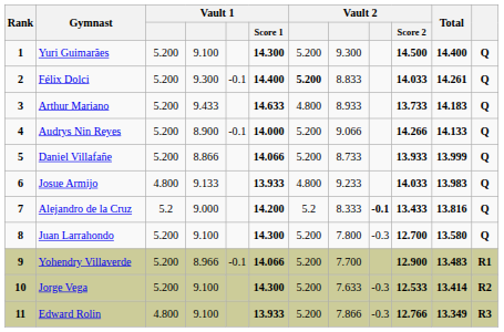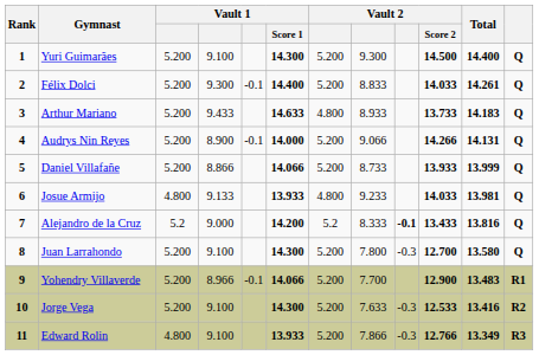 <table class="wikitable sortable" style="text-align:center;">
 <tr>
 <th rowspan="2" style="width:15px;">Rank</th>
 <th rowspan="2" style="width:150px;">Gymnast</th>
 <th colspan="4">Vault 1</th>
 <th colspan="4">Vault 2</th>
 <th rowspan="2" style="width:50px;">Total</th>
 <th rowspan="2" style="width:30px;"><small></small></th>
 </tr>
 <tr>
 <th style="width:50px;"><small></small></th>
 <th style="width:50px;"><small></small></th>
 <th style="width:20px;"><small></small></th>
 <th style="width:50px;"><small>Score 1</small></th>
 <th style="width:50px;"><small></small></th>
 <th style="width:50px;"><small></small></th>
 <th style="width:20px;"><small></small></th>
 <th style="width:50px;"><small>Score 2</small></th>
 </tr>
 <tr>
 <td scope="row" style="text-align:center"><strong>1</strong></td>
 <td style="height:30px; text-align:left;"> <a href='#'>Yuri Guimarães</a></td>
 <td>5.200</td>
 <td>9.100</td>
 <td></td>
 <td><strong>14.300</strong></td>
 <td>5.200</td>
 <td>9.300</td>
 <td></td>
 <td><strong>14.500</strong></td>
 <td><strong>14.400</strong></td>
 <td><strong>Q</strong></td>
 </tr>
 <tr>
 <td scope="row" style="text-align:center"><strong>2</strong></td>
 <td style="height:30px; text-align:left;"> <a href='#'>Félix Dolci</a></td>
 <td>5.200</td>
 <td>9.300</td>
 <td>-0.1</td>
 <td><strong>14.400</strong></td>
-<td><strong>5.200</strong></td>
+<td>5.200</td>
 <td>8.833</td>
 <td></td>
 <td><strong>14.033</strong></td>
 <td><strong>14.261</strong></td>
 <td><strong>Q</strong></td>
 </tr>
 <tr>
 <td scope="row" style="text-align:center"><strong>3</strong></td>
 <td style="height:30px; text-align:left;"> <a href='#'>Arthur Mariano</a></td>
 <td>5.200</td>
 <td>9.433</td>
 <td></td>
 <td><strong>14.633</strong></td>
 <td>4.800</td>
 <td>8.933</td>
 <td></td>
 <td><strong>13.733</strong></td>
 <td><strong>14.183</strong></td>
 <td><strong>Q</strong></td>
 </tr>
 <tr>
 <td scope="row" style="text-align:center"><strong>4</strong></td>
 <td style="height:30px; text-align:left;"> <a href='#'>Audrys Nin Reyes</a></td>
 <td>5.200</td>
 <td>8.900</td>
 <td>-0.1</td>
 <td><strong>14.000</strong></td>
 <td>5.200</td>
 <td>9.066</td>
 <td></td>
 <td><strong>14.266</strong></td>
-<td><strong>14.133</strong></td>
+<td><strong>14.131</strong></td>
 <td><strong>Q</strong></td>
 </tr>
 <tr>
 <td scope="row" style="text-align:center"><strong>5</strong></td>
 <td style="height:30px; text-align:left;"> <a href='#'>Daniel Villafañe</a></td>
 <td>5.200</td>
 <td>8.866</td>
 <td></td>
 <td><strong>14.066</strong></td>
 <td>5.200</td>
 <td>8.733</td>
 <td></td>
 <td><strong>13.933</strong></td>
 <td><strong>13.999</strong></td>
 <td><strong>Q</strong></td>
 </tr>
 <tr>
 <td scope="row" style="text-align:center"><strong>6</strong></td>
 <td style="height:30px; text-align:left;"> <a href='#'>Josue Armijo</a></td>
 <td>4.800</td>
 <td>9.133</td>
 <td></td>
 <td><strong>13.933</strong></td>
 <td>4.800</td>
 <td>9.233</td>
 <td></td>
 <td><strong>14.033</strong></td>
-<td><strong>13.983</strong></td>
+<td><strong>13.981</strong></td>
 <td><strong>Q</strong></td>
 </tr>
 <tr>
 <td scope="row" style="text-align:center"><strong>7</strong></td>
 <td style="height:30px; text-align:left;"> <a href='#'>Alejandro de la Cruz</a></td>
 <td>5.2</td>
 <td>9.000</td>
 <td></td>
 <td><strong>14.200</strong></td>
 <td>5.2</td>
 <td>8.333</td>
 <td><strong>-0.1</strong></td>
 <td><strong>13.433</strong></td>
 <td><strong>13.816</strong></td>
 <td><strong>Q</strong></td>
 </tr>
 <tr>
 <td scope="row" style="text-align:center"><strong>8</strong></td>
 <td style="height:30px; text-align:left;"> <a href='#'>Juan Larrahondo</a></td>
 <td>5.200</td>
 <td>9.100</td>
 <td></td>
 <td><strong>14.300</strong></td>
 <td>5.200</td>
 <td>7.800</td>
 <td>-0.3</td>
 <td><strong>12.700</strong></td>
 <td><strong>13.580</strong></td>
 <td><strong>Q</strong></td>
 </tr>
 <tr style="background:#cccc99;">
 <td scope="row" style="text-align:center"><strong>9</strong></td>
 <td style="height:30px; text-align:left;"> <a href='#'>Yohendry Villaverde</a></td>
 <td>5.200</td>
 <td>8.966</td>
 <td>-0.1</td>
 <td><strong>14.066</strong></td>
 <td>5.200</td>
 <td>7.700</td>
 <td></td>
 <td><strong>12.900</strong></td>
 <td><strong>13.483</strong></td>
 <td><strong>R1</strong></td>
 </tr>
 <tr style="background:#cccc99;">
 <td scope="row" style="text-align:center"><strong>10</strong></td>
 <td style="height:30px; text-align:left;"> <a href='#'>Jorge Vega</a></td>
 <td>5.200</td>
 <td>9.100</td>
 <td></td>
 <td><strong>14.300</strong></td>
 <td>5.200</td>
 <td>7.633</td>
 <td>-0.3</td>
 <td><strong>12.533</strong></td>
-<td><strong>13.414</strong></td>
+<td><strong>13.416</strong></td>
 <td><strong>R2</strong></td>
 </tr>
 <tr style="background:#cccc99;">
 <td scope="row" style="text-align:center"><strong>11</strong></td>
 <td style="height:30px; text-align:left;"> <a href='#'>Edward Rolin</a></td>
 <td>4.800</td>
 <td>9.100</td>
 <td></td>
 <td><strong>13.933</strong></td>
 <td>5.200</td>
 <td>7.866</td>
 <td>-0.3</td>
 <td><strong>12.766</strong></td>
 <td><strong>13.349</strong></td>
 <td><strong>R3</strong></td>
 </tr>
 </table>
